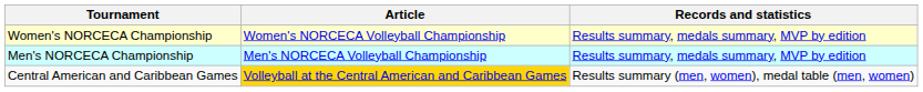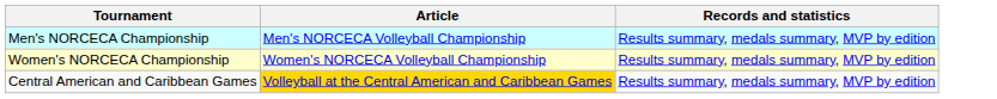 <table class="wikitable">
 <tr>
 <th>Tournament</th>
 <th>Article</th>
 <th>Records and statistics</th>
 </tr>
+<tr style="background-color: #cff;">
+<td>Men's NORCECA Championship</td>
+<td><a href='#'>Men's NORCECA Volleyball Championship</a></td>
+<td><a href='#'>Results summary</a>, <a href='#'>medals summary</a>, <a href='#'>MVP by edition</a></td>
+</tr>
 <tr style="background-color: #ffc;">
 <td>Women's NORCECA Championship</td>
 <td><a href='#'>Women's NORCECA Volleyball Championship</a></td>
 <td><a href='#'>Results summary</a>, <a href='#'>medals summary</a>, <a href='#'>MVP by edition</a></td>
 </tr>
-<tr style="background-color: #cff;">
-<td>Men's NORCECA Championship</td>
-<td><a href='#'>Men's NORCECA Volleyball Championship</a></td>
-<td><a href='#'>Results summary</a>, <a href='#'>medals summary</a>, <a href='#'>MVP by edition</a></td>
-</tr>
 <tr>
 <td>Central American and Caribbean Games</td>
 <td style="background: gold;"><a href='#'>Volleyball at the Central American and Caribbean Games</a></td>
-<td>Results summary (<a href='#'>men</a>, <a href='#'>women</a>), medal table (<a href='#'>men</a>, <a href='#'>women</a>)</td>
+<td><a href='#'>Results summary</a>, <a href='#'>medals summary</a>, <a href='#'>MVP by edition</a></td>
 </tr>
 </table>
